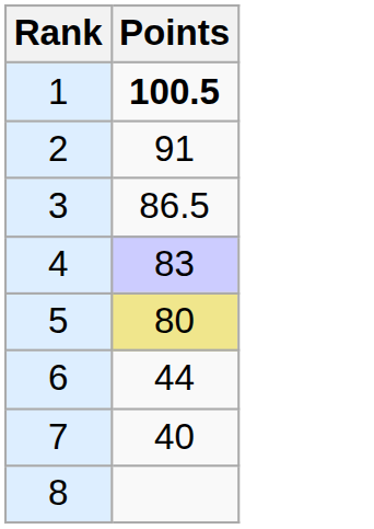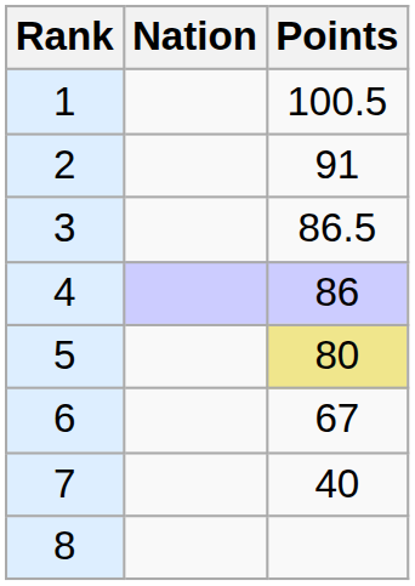 <table class="wikitable sortable" style="text-align:center">
 <tr>
 <th>Rank</th>
+<th>Nation</th>
 <th>Points</th>
 </tr>
 <tr>
 <td bgcolor = DDEEFF>1</td>
-<td><strong>100.5</strong></td>
+<td align=left></td>
+<td>100.5</td>
 </tr>
 <tr>
 <td bgcolor = DDEEFF>2</td>
+<td align=left></td>
 <td>91</td>
 </tr>
 <tr>
 <td bgcolor = DDEEFF>3</td>
+<td align=left></td>
 <td>86.5</td>
 </tr>
 <tr style="background-color:#ccccff">
 <td bgcolor = DDEEFF>4</td>
-<td>83</td>
+<td align=left></td>
+<td>86</td>
 </tr>
 <tr>
 <td bgcolor = DDEEFF>5</td>
+<td align=left></td>
 <td style="background: khaki;">80</td>
 </tr>
 <tr>
 <td bgcolor = DDEEFF>6</td>
-<td>44</td>
+<td align=left></td>
+<td>67</td>
 </tr>
 <tr>
 <td bgcolor = DDEEFF>7</td>
+<td align=left></td>
 <td>40</td>
 </tr>
 <tr>
 <td bgcolor = DDEEFF>8</td>
+<td align=left></td>
 <td></td>
 </tr>
 </table>
